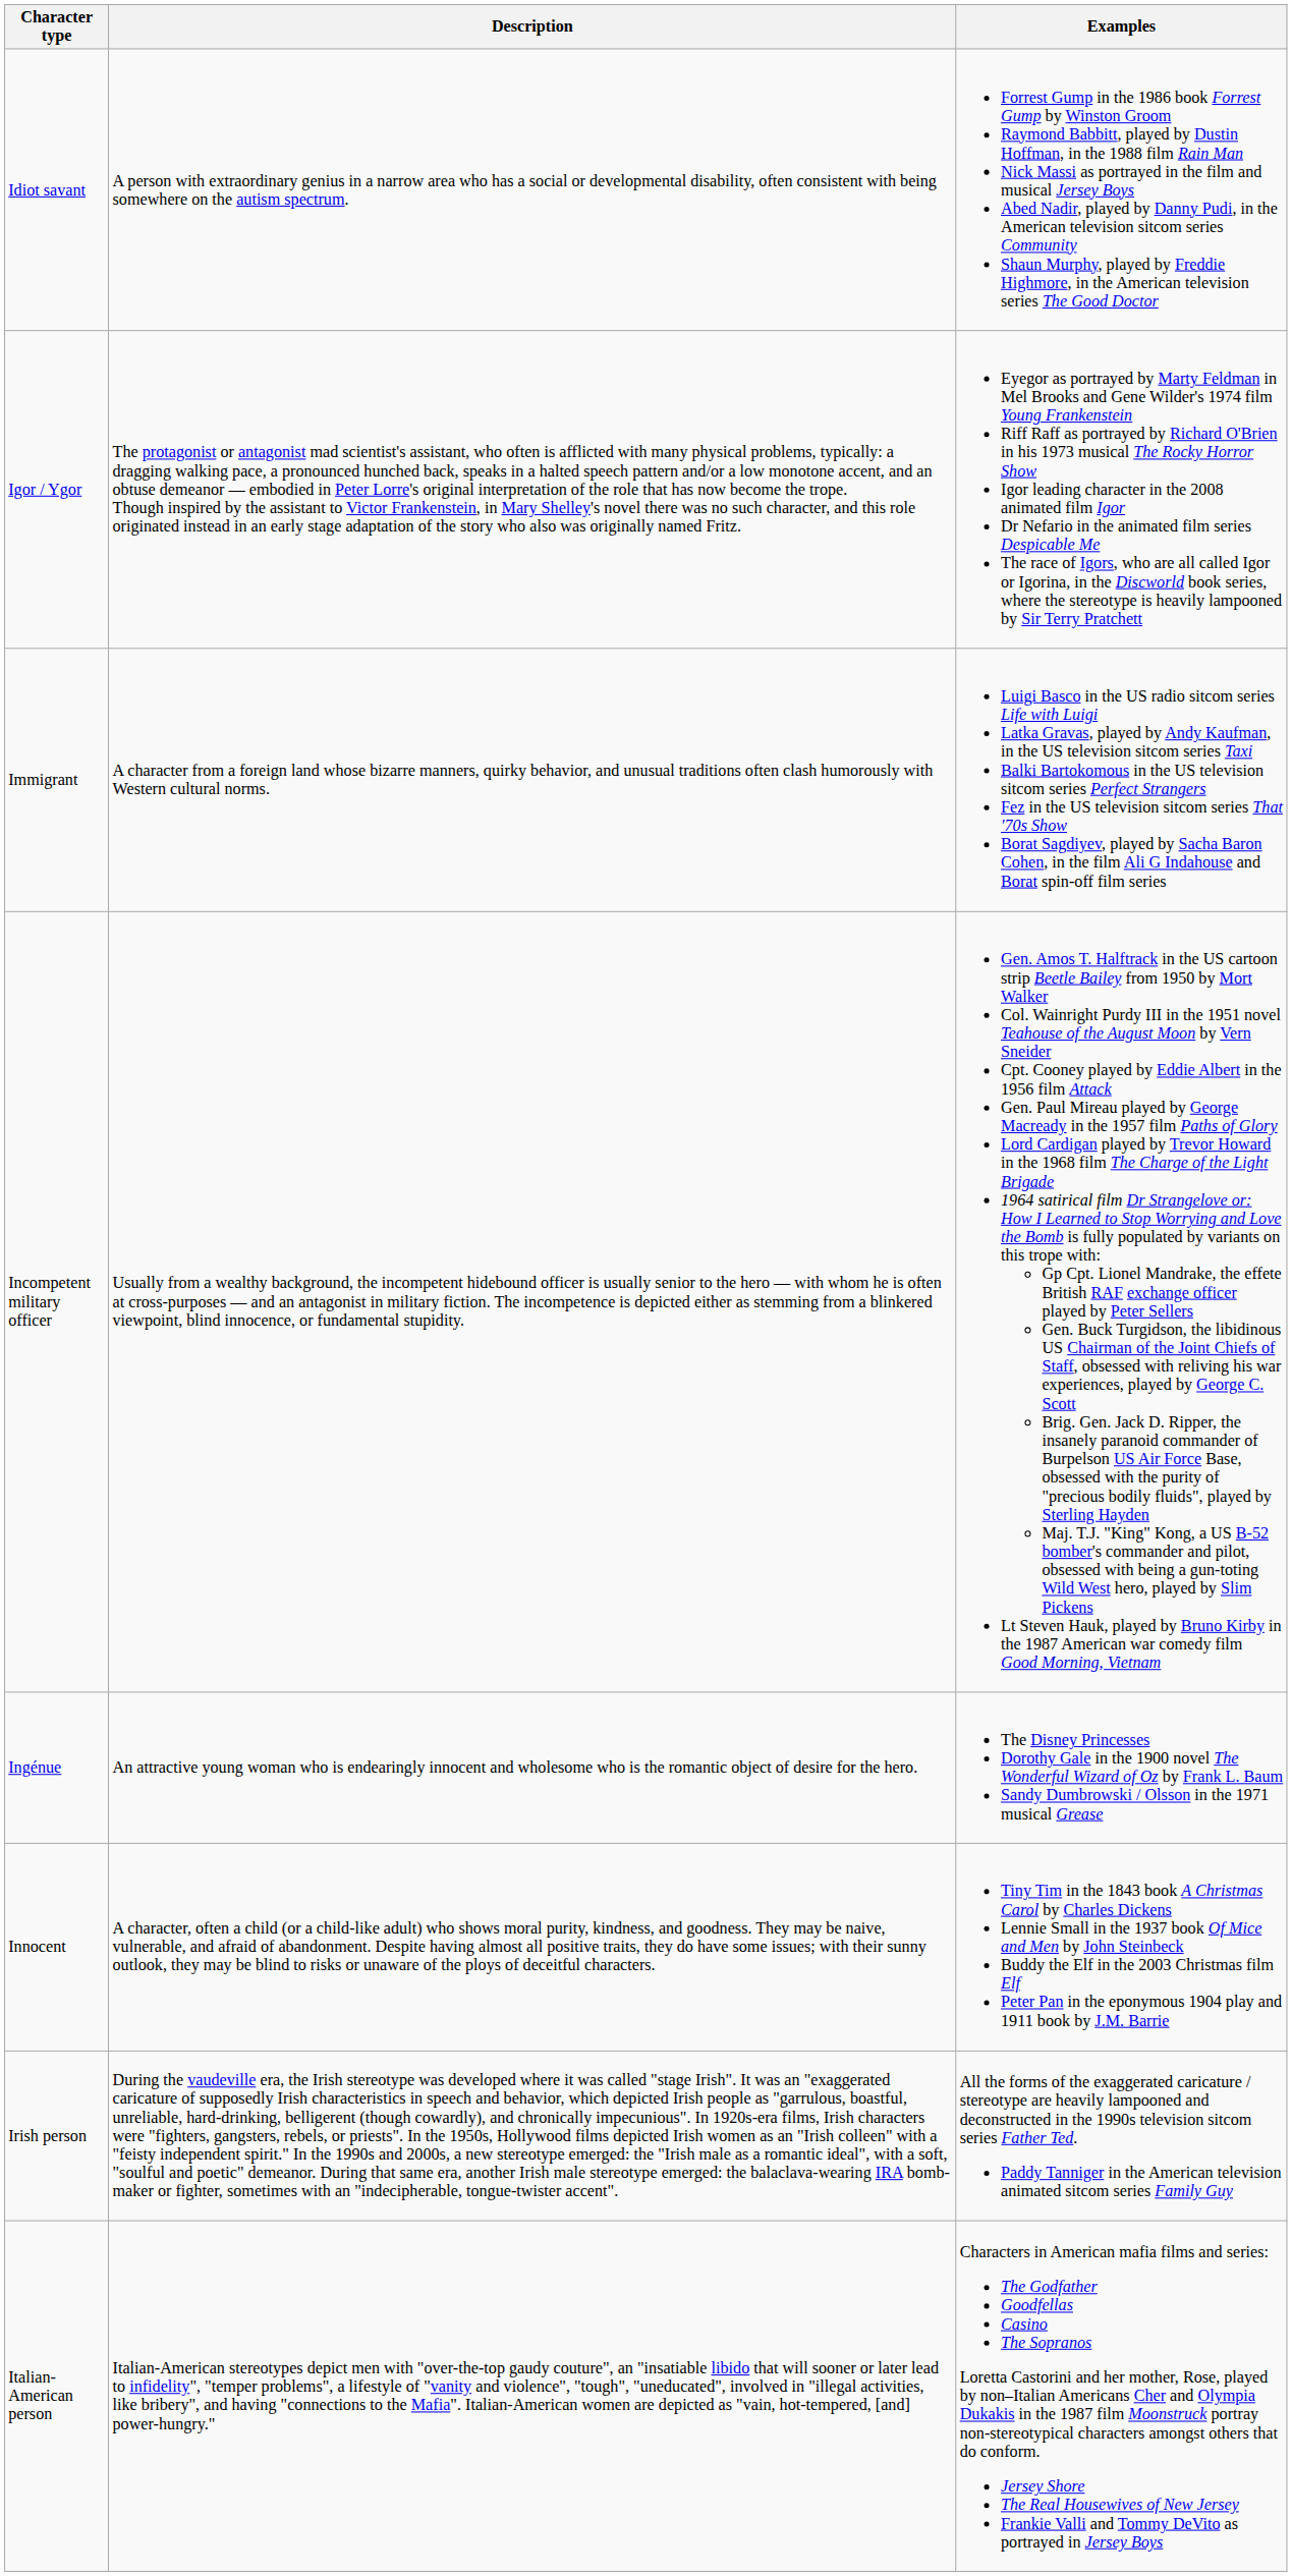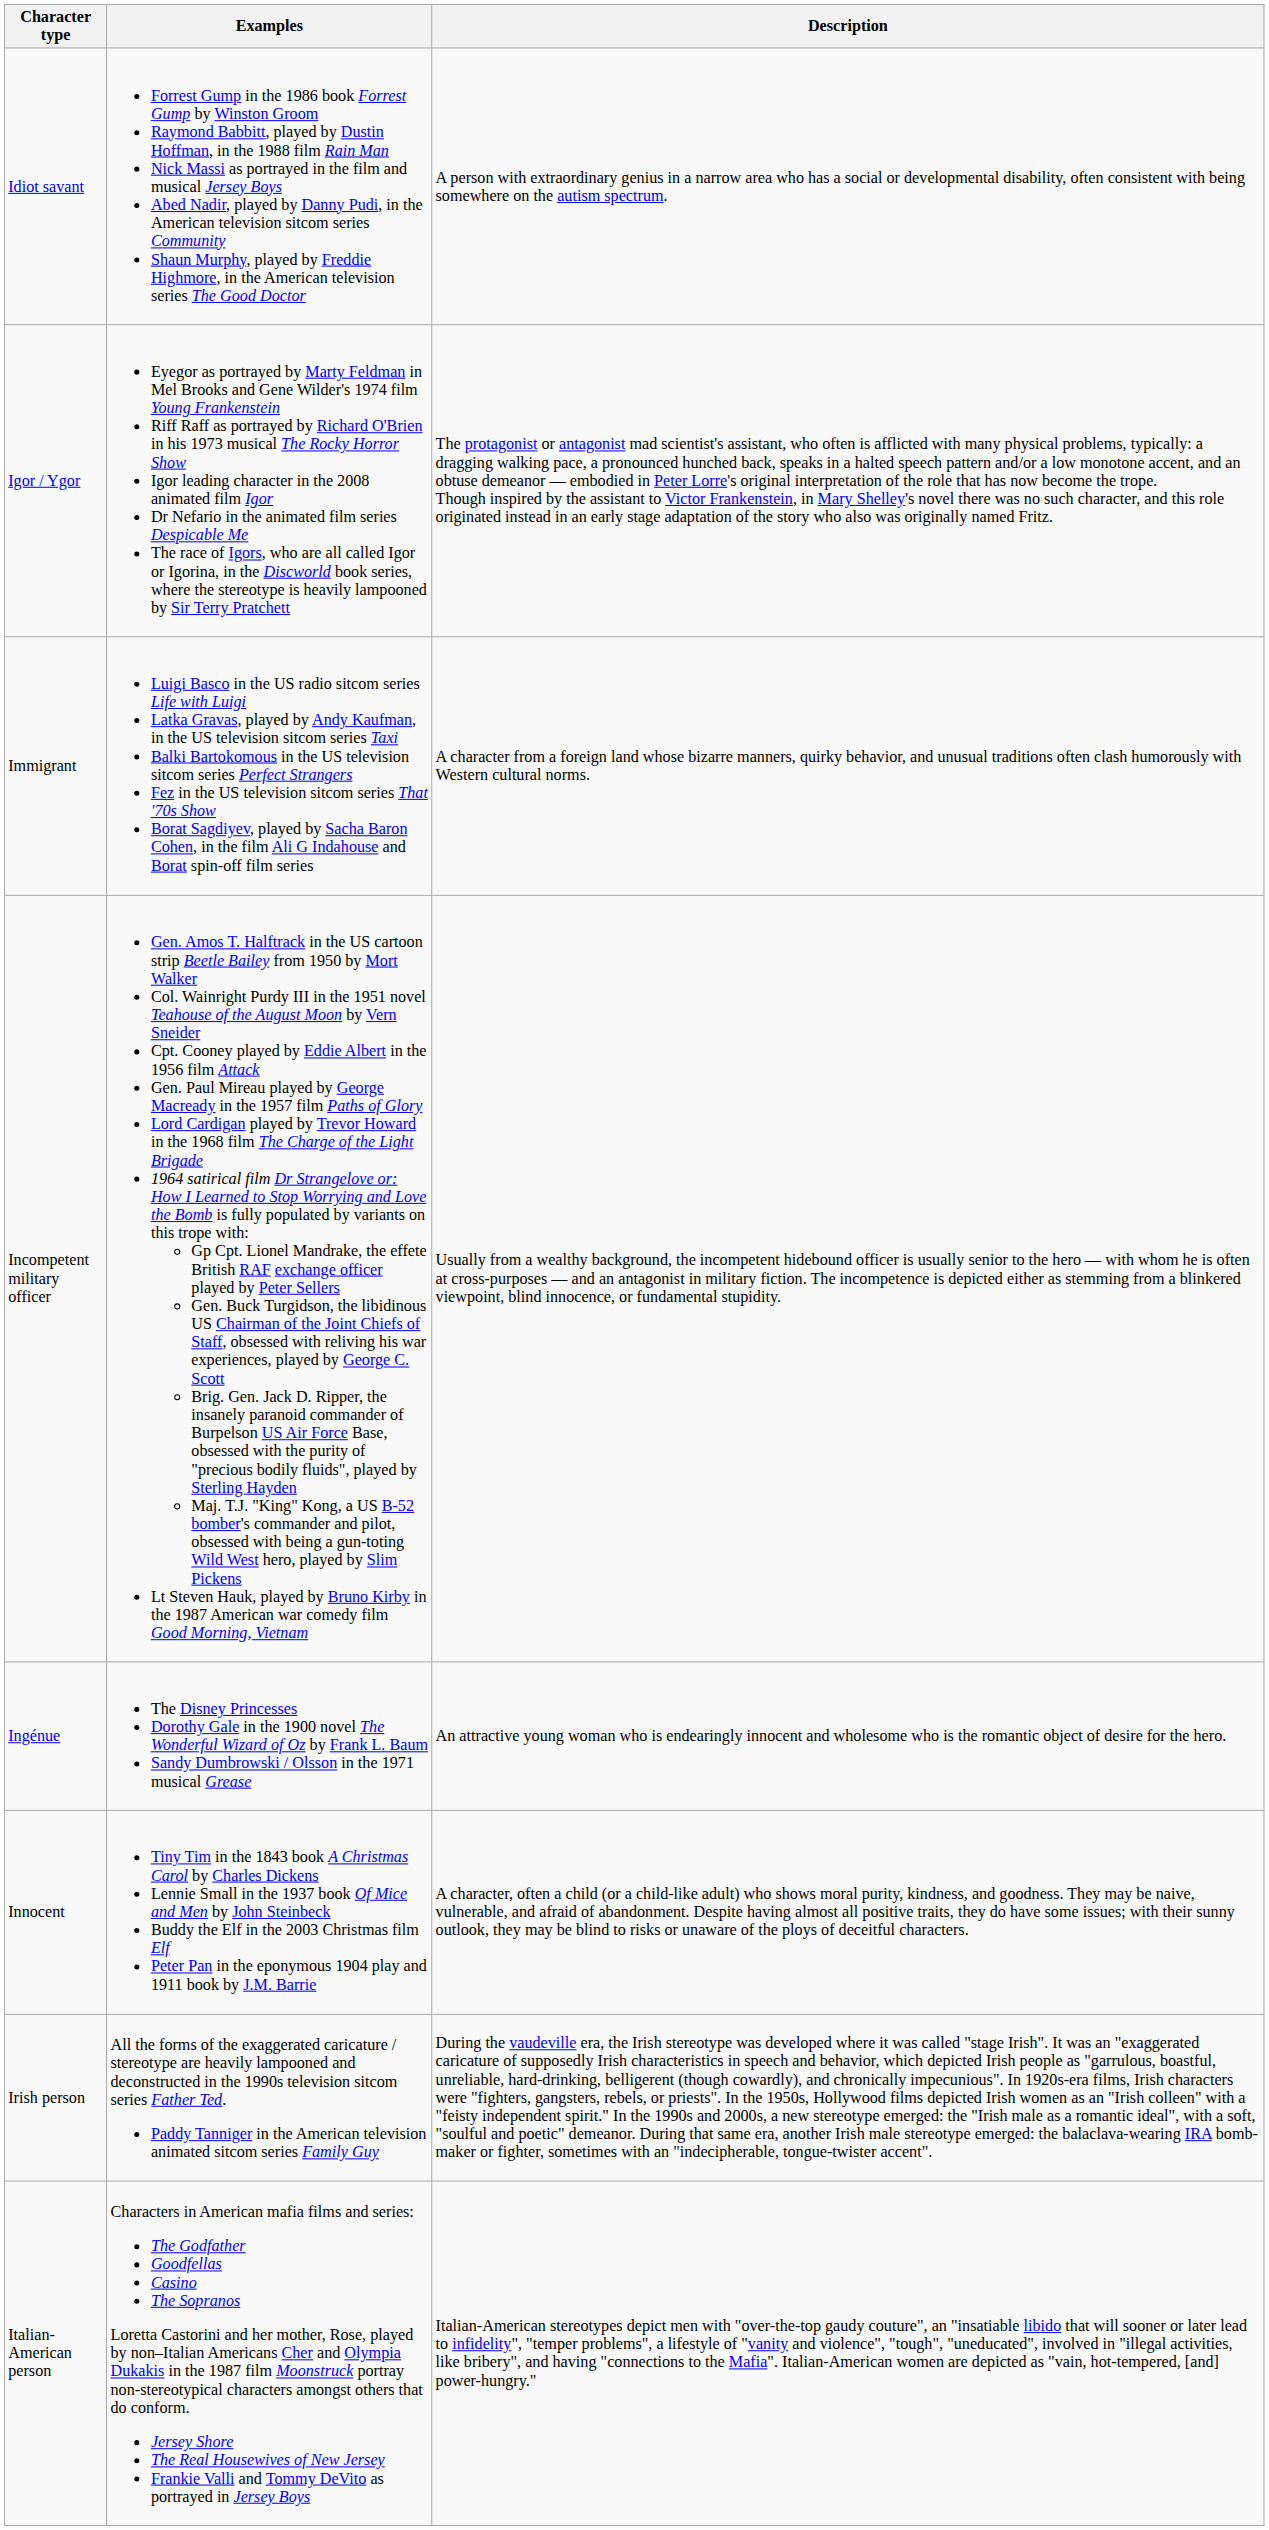 <table class="wikitable">
 <tr>
 <th>Character type</th>
+<th>Examples</th>
 <th>Description</th>
-<th>Examples</th>
 </tr>
 <tr>
 <td><a href='#'>Idiot savant</a></td>
+<td><br><ul><li><a href='#'>Forrest Gump</a> in the 1986 book <em><a href='#'>Forrest Gump</a></em> by <a href='#'>Winston Groom</a></li><li><a href='#'>Raymond Babbitt</a>, played by <a href='#'>Dustin Hoffman</a>, in the 1988 film <em><a href='#'>Rain Man</a></em></li><li><a href='#'>Nick Massi</a> as portrayed in the film and musical <em><a href='#'>Jersey Boys</a></em></li><li><a href='#'>Abed Nadir</a>, played by <a href='#'>Danny Pudi</a>, in the American television sitcom series <em><a href='#'>Community</a></em></li><li><a href='#'>Shaun Murphy</a>, played by <a href='#'>Freddie Highmore</a>, in the American television series <em><a href='#'>The Good Doctor</a></em></li></ul></td>
 <td>A person with extraordinary genius in a narrow area who has a social or developmental disability, often consistent with being somewhere on the <a href='#'>autism spectrum</a>.</td>
-<td><br><ul><li><a href='#'>Forrest Gump</a> in the 1986 book <em><a href='#'>Forrest Gump</a></em> by <a href='#'>Winston Groom</a></li><li><a href='#'>Raymond Babbitt</a>, played by <a href='#'>Dustin Hoffman</a>, in the 1988 film <em><a href='#'>Rain Man</a></em></li><li><a href='#'>Nick Massi</a> as portrayed in the film and musical <em><a href='#'>Jersey Boys</a></em></li><li><a href='#'>Abed Nadir</a>, played by <a href='#'>Danny Pudi</a>, in the American television sitcom series <em><a href='#'>Community</a></em></li><li><a href='#'>Shaun Murphy</a>, played by <a href='#'>Freddie Highmore</a>, in the American television series <em><a href='#'>The Good Doctor</a></em></li></ul></td>
 </tr>
 <tr>
 <td><a href='#'>Igor / Ygor</a></td>
+<td><br><ul><li>Eyegor as portrayed by <a href='#'>Marty Feldman</a> in Mel Brooks and Gene Wilder's 1974 film <em><a href='#'>Young Frankenstein</a></em></li><li>Riff Raff as portrayed by <a href='#'>Richard O'Brien</a> in his 1973 musical <em><a href='#'>The Rocky Horror Show</a></em></li><li>Igor leading character in the 2008 animated film <a href='#'><em>Igor</em></a></li><li>Dr Nefario in the animated film series <em><a href='#'>Despicable Me</a></em></li><li>The race of <a href='#'>Igors</a>, who are all called Igor or Igorina, in the <em><a href='#'>Discworld</a></em> book series, where the stereotype is heavily lampooned by <a href='#'>Sir Terry Pratchett</a></li></ul></td>
 <td>The <a href='#'>protagonist</a> or <a href='#'>antagonist</a> mad scientist's assistant, who often is afflicted with many physical problems, typically: a dragging walking pace, a pronounced hunched back, speaks in a halted speech pattern and/or a low monotone accent, and an obtuse demeanor — embodied in <a href='#'>Peter Lorre</a>'s original interpretation of the role that has now become the trope.<br>Though inspired by the assistant to <a href='#'>Victor Frankenstein</a>, in <a href='#'>Mary Shelley</a>'s novel there was no such character, and this role originated instead in an early stage adaptation of the story who also was originally named Fritz.</td>
-<td><br><ul><li>Eyegor as portrayed by <a href='#'>Marty Feldman</a> in Mel Brooks and Gene Wilder's 1974 film <em><a href='#'>Young Frankenstein</a></em></li><li>Riff Raff as portrayed by <a href='#'>Richard O'Brien</a> in his 1973 musical <em><a href='#'>The Rocky Horror Show</a></em></li><li>Igor leading character in the 2008 animated film <a href='#'><em>Igor</em></a></li><li>Dr Nefario in the animated film series <em><a href='#'>Despicable Me</a></em></li><li>The race of <a href='#'>Igors</a>, who are all called Igor or Igorina, in the <em><a href='#'>Discworld</a></em> book series, where the stereotype is heavily lampooned by <a href='#'>Sir Terry Pratchett</a></li></ul></td>
 </tr>
 <tr>
 <td>Immigrant</td>
+<td><br><ul><li><a href='#'>Luigi Basco</a> in the US radio sitcom series <em><a href='#'>Life with Luigi</a></em></li><li><a href='#'>Latka Gravas</a>, played by <a href='#'>Andy Kaufman</a>, in the US television sitcom series <em><a href='#'>Taxi</a></em></li><li><a href='#'>Balki Bartokomous</a> in the US television sitcom series <em><a href='#'>Perfect Strangers</a></em></li><li><a href='#'>Fez</a> in the US television sitcom series <em><a href='#'>That '70s Show</a></em></li><li><a href='#'>Borat Sagdiyev</a>, played by <a href='#'>Sacha Baron Cohen</a>, in the film <a href='#'>Ali G Indahouse</a> and <a href='#'>Borat</a> spin-off film series</li></ul></td>
 <td>A character from a foreign land whose bizarre manners, quirky behavior, and unusual traditions often clash humorously with Western cultural norms.</td>
-<td><br><ul><li><a href='#'>Luigi Basco</a> in the US radio sitcom series <em><a href='#'>Life with Luigi</a></em></li><li><a href='#'>Latka Gravas</a>, played by <a href='#'>Andy Kaufman</a>, in the US television sitcom series <em><a href='#'>Taxi</a></em></li><li><a href='#'>Balki Bartokomous</a> in the US television sitcom series <em><a href='#'>Perfect Strangers</a></em></li><li><a href='#'>Fez</a> in the US television sitcom series <em><a href='#'>That '70s Show</a></em></li><li><a href='#'>Borat Sagdiyev</a>, played by <a href='#'>Sacha Baron Cohen</a>, in the film <a href='#'>Ali G Indahouse</a> and <a href='#'>Borat</a> spin-off film series</li></ul></td>
 </tr>
 <tr>
 <td>Incompetent military officer</td>
+<td><br><ul><li><a href='#'>Gen. Amos T. Halftrack</a> in the US cartoon strip <em><a href='#'>Beetle Bailey</a></em> from 1950 by <a href='#'>Mort Walker</a></li><li>Col. Wainright Purdy III in the 1951 novel <a href='#'><em>Teahouse of the August Moon</em></a> by <a href='#'>Vern Sneider</a></li><li>Cpt. Cooney played by <a href='#'>Eddie Albert</a> in the 1956 film <em><a href='#'>Attack</a></em></li><li>Gen. Paul Mireau played by <a href='#'>George Macready</a> in the 1957 film <em><a href='#'>Paths of Glory</a></em></li><li><a href='#'>Lord Cardigan</a> played by <a href='#'>Trevor Howard</a> in the 1968 film <em><a href='#'>The Charge of the Light Brigade</a></em></li><li><em>1964 satirical film <a href='#'>Dr Strangelove or: How I Learned to Stop Worrying and Love the Bomb</a></em> is fully populated by variants on this trope with:<ul><li>Gp Cpt. Lionel Mandrake, the effete British <a href='#'>RAF</a> <a href='#'>exchange officer</a> played by <a href='#'>Peter Sellers</a></li><li>Gen. Buck Turgidson, the libidinous US <a href='#'>Chairman of the Joint Chiefs of Staff</a>, obsessed with reliving his war experiences, played by <a href='#'>George C. Scott</a></li><li>Brig. Gen. Jack D. Ripper, the insanely paranoid commander of Burpelson <a href='#'>US Air Force</a> Base, obsessed with the purity of "precious bodily fluids", played by <a href='#'>Sterling Hayden</a></li><li>Maj. T.J. "King" Kong, a US <a href='#'>B-52 bomber</a>'s commander and pilot, obsessed with being a gun-toting <a href='#'>Wild West</a> hero, played by <a href='#'>Slim Pickens</a></li></ul></li><li>Lt Steven Hauk, played by <a href='#'>Bruno Kirby</a> in the 1987 American war comedy film <em><a href='#'>Good Morning, Vietnam</a></em></li></ul></td>
 <td>Usually from a wealthy background, the incompetent hidebound officer is usually senior to the hero — with whom he is often at cross-purposes — and an antagonist in military fiction. The incompetence is depicted either as stemming from a blinkered viewpoint, blind innocence, or fundamental stupidity.</td>
-<td><br><ul><li><a href='#'>Gen. Amos T. Halftrack</a> in the US cartoon strip <em><a href='#'>Beetle Bailey</a></em> from 1950 by <a href='#'>Mort Walker</a></li><li>Col. Wainright Purdy III in the 1951 novel <a href='#'><em>Teahouse of the August Moon</em></a> by <a href='#'>Vern Sneider</a></li><li>Cpt. Cooney played by <a href='#'>Eddie Albert</a> in the 1956 film <em><a href='#'>Attack</a></em></li><li>Gen. Paul Mireau played by <a href='#'>George Macready</a> in the 1957 film <em><a href='#'>Paths of Glory</a></em></li><li><a href='#'>Lord Cardigan</a> played by <a href='#'>Trevor Howard</a> in the 1968 film <em><a href='#'>The Charge of the Light Brigade</a></em></li><li><em>1964 satirical film <a href='#'>Dr Strangelove or: How I Learned to Stop Worrying and Love the Bomb</a></em> is fully populated by variants on this trope with:<ul><li>Gp Cpt. Lionel Mandrake, the effete British <a href='#'>RAF</a> <a href='#'>exchange officer</a> played by <a href='#'>Peter Sellers</a></li><li>Gen. Buck Turgidson, the libidinous US <a href='#'>Chairman of the Joint Chiefs of Staff</a>, obsessed with reliving his war experiences, played by <a href='#'>George C. Scott</a></li><li>Brig. Gen. Jack D. Ripper, the insanely paranoid commander of Burpelson <a href='#'>US Air Force</a> Base, obsessed with the purity of "precious bodily fluids", played by <a href='#'>Sterling Hayden</a></li><li>Maj. T.J. "King" Kong, a US <a href='#'>B-52 bomber</a>'s commander and pilot, obsessed with being a gun-toting <a href='#'>Wild West</a> hero, played by <a href='#'>Slim Pickens</a></li></ul></li><li>Lt Steven Hauk, played by <a href='#'>Bruno Kirby</a> in the 1987 American war comedy film <em><a href='#'>Good Morning, Vietnam</a></em></li></ul></td>
 </tr>
 <tr>
 <td><a href='#'>Ingénue</a></td>
+<td><br><ul><li>The <a href='#'>Disney Princesses</a></li><li><a href='#'>Dorothy Gale</a> in the 1900 novel <em><a href='#'>The Wonderful Wizard of Oz</a></em> by <a href='#'>Frank L. Baum</a></li><li><a href='#'>Sandy Dumbrowski / Olsson</a> in the 1971 musical <em><a href='#'>Grease</a></em></li></ul></td>
 <td>An attractive young woman who is endearingly innocent and wholesome who is the romantic object of desire for the hero.</td>
-<td><br><ul><li>The <a href='#'>Disney Princesses</a></li><li><a href='#'>Dorothy Gale</a> in the 1900 novel <em><a href='#'>The Wonderful Wizard of Oz</a></em> by <a href='#'>Frank L. Baum</a></li><li><a href='#'>Sandy Dumbrowski / Olsson</a> in the 1971 musical <em><a href='#'>Grease</a></em></li></ul></td>
 </tr>
 <tr>
 <td>Innocent</td>
+<td><br><ul><li><a href='#'>Tiny Tim</a> in the 1843 book <em><a href='#'>A Christmas Carol</a></em> by <a href='#'>Charles Dickens</a></li><li>Lennie Small in the 1937 book <em><a href='#'>Of Mice and Men</a></em> by <a href='#'>John Steinbeck</a></li><li>Buddy the Elf in the 2003 Christmas film <em><a href='#'>Elf</a></em></li><li><a href='#'>Peter Pan</a> in the eponymous 1904 play and 1911 book by <a href='#'>J.M. Barrie</a></li></ul></td>
 <td>A character, often a child (or a child-like adult) who shows moral purity, kindness, and goodness. They may be naive, vulnerable, and afraid of abandonment. Despite having almost all positive traits, they do have some issues; with their sunny outlook, they may be blind to risks or unaware of the ploys of deceitful characters.</td>
-<td><br><ul><li><a href='#'>Tiny Tim</a> in the 1843 book <em><a href='#'>A Christmas Carol</a></em> by <a href='#'>Charles Dickens</a></li><li>Lennie Small in the 1937 book <em><a href='#'>Of Mice and Men</a></em> by <a href='#'>John Steinbeck</a></li><li>Buddy the Elf in the 2003 Christmas film <em><a href='#'>Elf</a></em></li><li><a href='#'>Peter Pan</a> in the eponymous 1904 play and 1911 book by <a href='#'>J.M. Barrie</a></li></ul></td>
 </tr>
 <tr>
 <td>Irish person</td>
+<td><br>All the forms of the exaggerated caricature / stereotype are heavily lampooned and deconstructed in the 1990s television sitcom series <em><a href='#'>Father Ted</a></em>.<ul><li><a href='#'>Paddy Tanniger</a> in the American television animated sitcom series <em><a href='#'>Family Guy</a></em></li></ul></td>
 <td>During the <a href='#'>vaudeville</a> era, the Irish stereotype was developed where it was called "stage Irish". It was an "exaggerated caricature of supposedly Irish characteristics in speech and behavior, which depicted Irish people as "garrulous, boastful, unreliable, hard-drinking, belligerent (though cowardly), and chronically impecunious". In 1920s-era films, Irish characters were "fighters, gangsters, rebels, or priests". In the 1950s, Hollywood films depicted Irish women as an "Irish colleen" with a "feisty independent spirit." In the 1990s and 2000s, a new stereotype emerged: the "Irish male as a romantic ideal", with a soft, "soulful and poetic" demeanor. During that same era, another Irish male stereotype emerged: the balaclava-wearing <a href='#'>IRA</a> bomb-maker or fighter, sometimes with an "indecipherable, tongue-twister accent".</td>
-<td><br>All the forms of the exaggerated caricature / stereotype are heavily lampooned and deconstructed in the 1990s television sitcom series <em><a href='#'>Father Ted</a></em>.<ul><li><a href='#'>Paddy Tanniger</a> in the American television animated sitcom series <em><a href='#'>Family Guy</a></em></li></ul></td>
 </tr>
 <tr>
 <td>Italian-American person</td>
+<td><br>Characters in American mafia films and series:<ul><li><em><a href='#'>The Godfather</a></em></li><li><em><a href='#'>Goodfellas</a></em></li><li><em><a href='#'>Casino</a></em></li><li><em><a href='#'>The Sopranos</a></em></li></ul>Loretta Castorini and her mother, Rose, played by non–Italian Americans <a href='#'>Cher</a> and <a href='#'>Olympia Dukakis</a> in the 1987 film <em><a href='#'>Moonstruck</a></em> portray non-stereotypical characters amongst others that do conform.<ul><li><em><a href='#'>Jersey Shore</a></em></li><li><em><a href='#'>The Real Housewives of New Jersey</a></em></li><li><a href='#'>Frankie Valli</a> and <a href='#'>Tommy DeVito</a> as portrayed in <em><a href='#'>Jersey Boys</a></em></li></ul></td>
 <td>Italian-American stereotypes depict men with "over-the-top gaudy couture", an "insatiable <a href='#'>libido</a> that will sooner or later lead to <a href='#'>infidelity</a>", "temper problems", a lifestyle of "<a href='#'>vanity</a> and violence", "tough", "uneducated", involved in "illegal activities, like bribery", and having "connections to the <a href='#'>Mafia</a>". Italian-American women are depicted as "vain, hot-tempered, [and] power-hungry."</td>
-<td><br>Characters in American mafia films and series:<ul><li><em><a href='#'>The Godfather</a></em></li><li><em><a href='#'>Goodfellas</a></em></li><li><em><a href='#'>Casino</a></em></li><li><em><a href='#'>The Sopranos</a></em></li></ul>Loretta Castorini and her mother, Rose, played by non–Italian Americans <a href='#'>Cher</a> and <a href='#'>Olympia Dukakis</a> in the 1987 film <em><a href='#'>Moonstruck</a></em> portray non-stereotypical characters amongst others that do conform.<ul><li><em><a href='#'>Jersey Shore</a></em></li><li><em><a href='#'>The Real Housewives of New Jersey</a></em></li><li><a href='#'>Frankie Valli</a> and <a href='#'>Tommy DeVito</a> as portrayed in <em><a href='#'>Jersey Boys</a></em></li></ul></td>
 </tr>
 </table>
